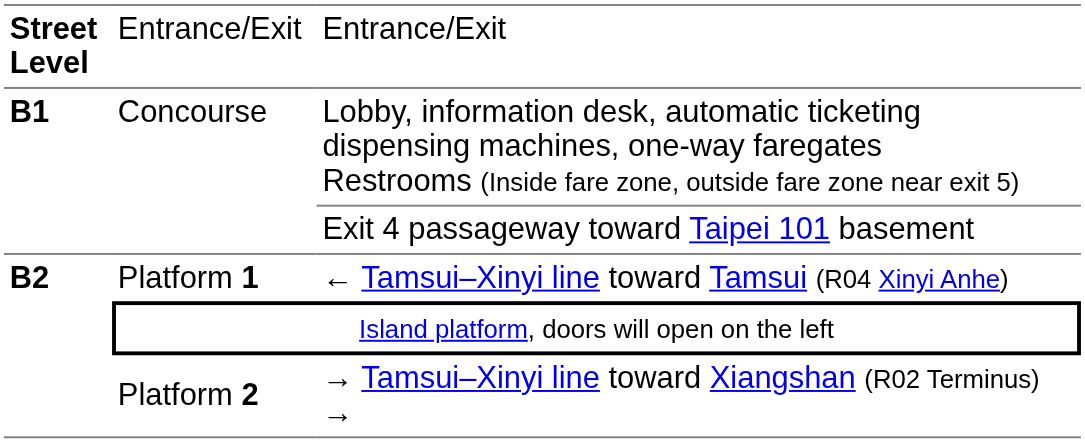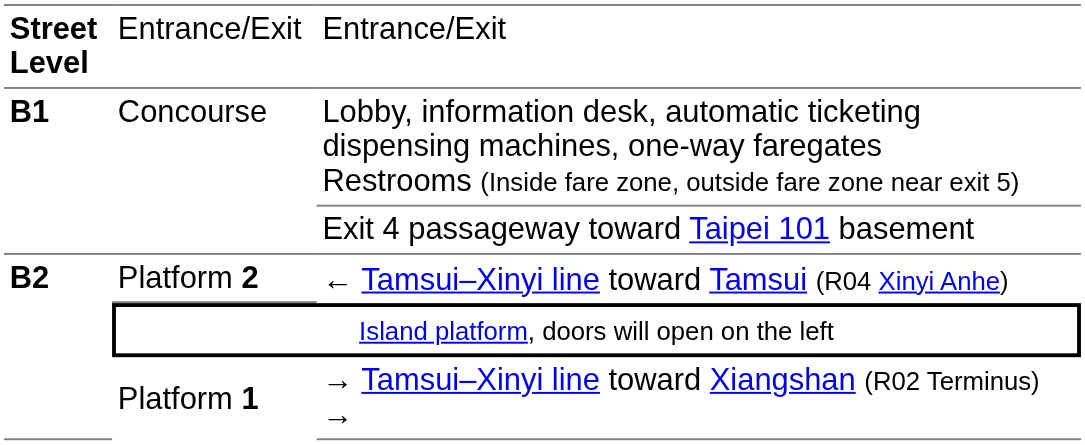 <table table border=0 cellspacing=0 cellpadding=3>
 <tr>
 <td style="border-bottom:solid 1px gray;border-top:solid 1px gray;" width=50 valign=top><strong>Street Level</strong></td>
 <td style="border-top:solid 1px gray;border-bottom:solid 1px gray;" width=100 valign=top>Entrance/Exit</td>
 <td style="border-top:solid 1px gray;border-bottom:solid 1px gray;" width=390 valign=top>Entrance/Exit</td>
 </tr>
 <tr>
 <td style="border-bottom:solid 1px gray;" rowspan=2 valign=top width=50><strong>B1</strong></td>
 <td style="border-bottom:solid 1px gray;" rowspan=2 valign=top width=100>Concourse</td>
 <td width=390>Lobby, information desk, automatic ticketing dispensing machines, one-way faregates<br>Restrooms <small> (Inside fare zone, outside fare zone near exit 5)</small></td>
 </tr>
 <tr>
 <td style="border-bottom:solid 1px gray;border-top:solid 1px gray;">Exit 4 passageway toward <a href='#'>Taipei 101</a> basement</td>
 </tr>
 <tr>
 <td style="border-bottom:solid 1px gray;" rowspan=3 valign=top><strong>B2</strong></td>
-<td>Platform <span><strong>1</strong></span></td>
+<td style="border-bottom:solid 1px gray;">Platform <span><strong>2</strong></span></td>
 <td>←  <a href='#'>Tamsui–Xinyi line</a> toward <a href='#'>Tamsui</a> <small>(R04 <a href='#'>Xinyi Anhe</a>)</small></td>
 </tr>
 <tr>
 <td style="border-bottom:solid 2px black;border-top:solid 2px black;border-right:solid 2px black;border-left:solid 2px black;text-align:center;" colspan=2><small><a href='#'>Island platform</a>, doors will open on the left</small></td>
 </tr>
 <tr>
-<td style="border-bottom:solid 1px gray;">Platform <span><strong>2</strong></span></td>
+<td>Platform <span><strong>1</strong></span></td>
 <td style="border-bottom:solid 1px gray;"><span>→</span>  <a href='#'>Tamsui–Xinyi line</a> toward <a href='#'>Xiangshan</a> <small>(R02 Terminus)</small> →</td>
 </tr>
 </table>
